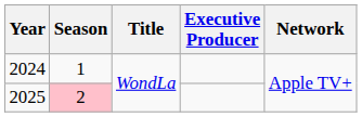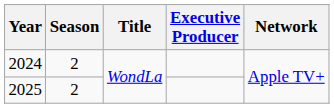 <table class="wikitable">
 <tr>
 <th>Year</th>
 <th>Season</th>
 <th>Title</th>
 <th><a href='#'>Executive<br>Producer</a></th>
 <th>Network</th>
 </tr>
 <tr>
 <td style="text-align:center;">2024</td>
-<td style="text-align:center;">1</td>
+<td style="text-align:center;">2</td>
 <td rowspan="2" style="text-align:center;"><em><a href='#'>WondLa</a></em></td>
 <td></td>
 <td rowspan="2" style="text-align:center;"><a href='#'>Apple TV+</a></td>
 </tr>
 <tr>
 <td style="text-align:center;">2025</td>
-<td style="background: pink; text-align:center;">2</td>
+<td style="text-align:center;">2</td>
 <td></td>
 </tr>
 </table>
